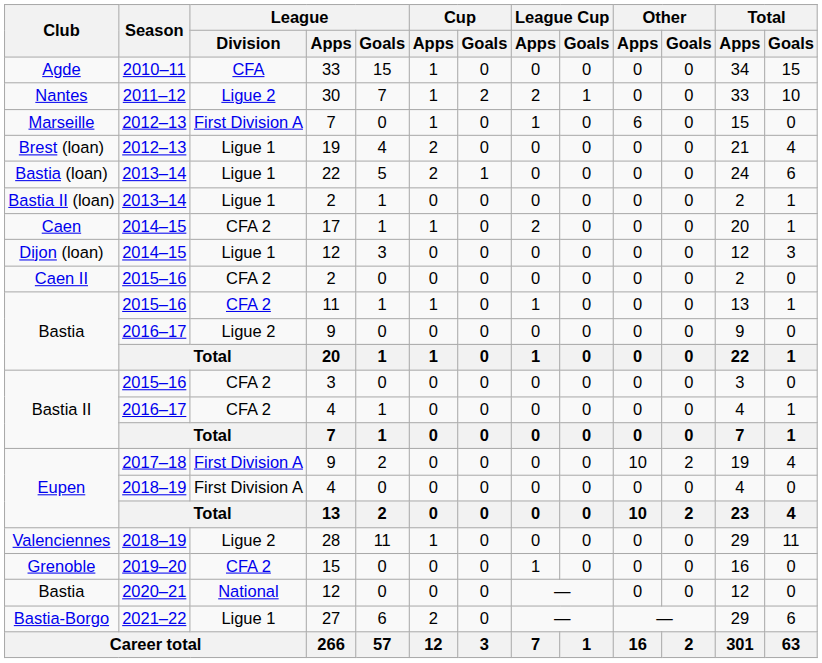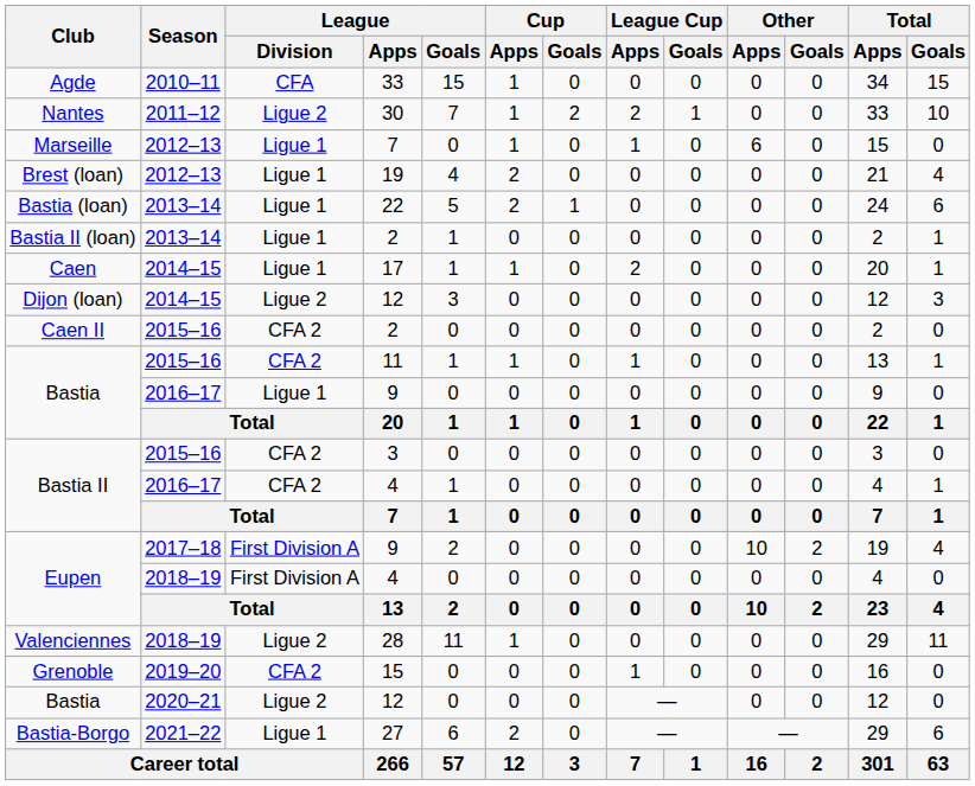 <table class="wikitable" style="text-align: center">
 <tr>
 <th rowspan="2">Club</th>
 <th rowspan="2">Season</th>
 <th colspan="3">League</th>
 <th colspan="2">Cup</th>
 <th colspan="2">League Cup</th>
 <th colspan="2">Other</th>
 <th colspan="2">Total</th>
 </tr>
 <tr>
 <th>Division</th>
 <th>Apps</th>
 <th>Goals</th>
 <th>Apps</th>
 <th>Goals</th>
 <th>Apps</th>
 <th>Goals</th>
 <th>Apps</th>
 <th>Goals</th>
 <th>Apps</th>
 <th>Goals</th>
 </tr>
 <tr>
 <td><a href='#'>Agde</a></td>
 <td><a href='#'>2010–11</a></td>
 <td><a href='#'>CFA</a></td>
 <td>33</td>
 <td>15</td>
 <td>1</td>
 <td>0</td>
 <td>0</td>
 <td>0</td>
 <td>0</td>
 <td>0</td>
 <td>34</td>
 <td>15</td>
 </tr>
 <tr>
 <td><a href='#'>Nantes</a></td>
 <td><a href='#'>2011–12</a></td>
 <td><a href='#'>Ligue 2</a></td>
 <td>30</td>
 <td>7</td>
 <td>1</td>
 <td>2</td>
 <td>2</td>
 <td>1</td>
 <td>0</td>
 <td>0</td>
 <td>33</td>
 <td>10</td>
 </tr>
 <tr>
 <td><a href='#'>Marseille</a></td>
 <td><a href='#'>2012–13</a></td>
-<td><a href='#'>First Division A</a></td>
+<td><a href='#'>Ligue 1</a></td>
 <td>7</td>
 <td>0</td>
 <td>1</td>
 <td>0</td>
 <td>1</td>
 <td>0</td>
 <td>6</td>
 <td>0</td>
 <td>15</td>
 <td>0</td>
 </tr>
 <tr>
 <td><a href='#'>Brest</a> (loan)</td>
 <td><a href='#'>2012–13</a></td>
 <td>Ligue 1</td>
 <td>19</td>
 <td>4</td>
 <td>2</td>
 <td>0</td>
 <td>0</td>
 <td>0</td>
 <td>0</td>
 <td>0</td>
 <td>21</td>
 <td>4</td>
 </tr>
 <tr>
 <td><a href='#'>Bastia</a> (loan)</td>
 <td><a href='#'>2013–14</a></td>
 <td>Ligue 1</td>
 <td>22</td>
 <td>5</td>
 <td>2</td>
 <td>1</td>
 <td>0</td>
 <td>0</td>
 <td>0</td>
 <td>0</td>
 <td>24</td>
 <td>6</td>
 </tr>
 <tr>
 <td><a href='#'>Bastia II</a> (loan)</td>
 <td><a href='#'>2013–14</a></td>
 <td>Ligue 1</td>
 <td>2</td>
 <td>1</td>
 <td>0</td>
 <td>0</td>
 <td>0</td>
 <td>0</td>
 <td>0</td>
 <td>0</td>
 <td>2</td>
 <td>1</td>
 </tr>
 <tr>
 <td><a href='#'>Caen</a></td>
 <td><a href='#'>2014–15</a></td>
-<td>CFA 2</td>
+<td>Ligue 1</td>
 <td>17</td>
 <td>1</td>
 <td>1</td>
 <td>0</td>
 <td>2</td>
 <td>0</td>
 <td>0</td>
 <td>0</td>
 <td>20</td>
 <td>1</td>
 </tr>
 <tr>
 <td><a href='#'>Dijon</a> (loan)</td>
 <td><a href='#'>2014–15</a></td>
-<td>Ligue 1</td>
+<td>Ligue 2</td>
 <td>12</td>
 <td>3</td>
 <td>0</td>
 <td>0</td>
 <td>0</td>
 <td>0</td>
 <td>0</td>
 <td>0</td>
 <td>12</td>
 <td>3</td>
 </tr>
 <tr>
 <td><a href='#'>Caen II</a></td>
 <td><a href='#'>2015–16</a></td>
 <td>CFA 2</td>
 <td>2</td>
 <td>0</td>
 <td>0</td>
 <td>0</td>
 <td>0</td>
 <td>0</td>
 <td>0</td>
 <td>0</td>
 <td>2</td>
 <td>0</td>
 </tr>
 <tr>
 <td rowspan="3">Bastia</td>
 <td><a href='#'>2015–16</a></td>
 <td><a href='#'>CFA 2</a></td>
 <td>11</td>
 <td>1</td>
 <td>1</td>
 <td>0</td>
 <td>1</td>
 <td>0</td>
 <td>0</td>
 <td>0</td>
 <td>13</td>
 <td>1</td>
 </tr>
 <tr>
 <td><a href='#'>2016–17</a></td>
-<td>Ligue 2</td>
+<td>Ligue 1</td>
 <td>9</td>
 <td>0</td>
 <td>0</td>
 <td>0</td>
 <td>0</td>
 <td>0</td>
 <td>0</td>
 <td>0</td>
 <td>9</td>
 <td>0</td>
 </tr>
 <tr>
 <th colspan="2">Total</th>
 <th>20</th>
 <th>1</th>
 <th>1</th>
 <th>0</th>
 <th>1</th>
 <th>0</th>
 <th>0</th>
 <th>0</th>
 <th>22</th>
 <th>1</th>
 </tr>
 <tr>
 <td rowspan="3">Bastia II</td>
 <td><a href='#'>2015–16</a></td>
 <td>CFA 2</td>
 <td>3</td>
 <td>0</td>
 <td>0</td>
 <td>0</td>
 <td>0</td>
 <td>0</td>
 <td>0</td>
 <td>0</td>
 <td>3</td>
 <td>0</td>
 </tr>
 <tr>
 <td><a href='#'>2016–17</a></td>
 <td>CFA 2</td>
 <td>4</td>
 <td>1</td>
 <td>0</td>
 <td>0</td>
 <td>0</td>
 <td>0</td>
 <td>0</td>
 <td>0</td>
 <td>4</td>
 <td>1</td>
 </tr>
 <tr>
 <th colspan="2">Total</th>
 <th>7</th>
 <th>1</th>
 <th>0</th>
 <th>0</th>
 <th>0</th>
 <th>0</th>
 <th>0</th>
 <th>0</th>
 <th>7</th>
 <th>1</th>
 </tr>
 <tr>
 <td rowspan="3"><a href='#'>Eupen</a></td>
 <td><a href='#'>2017–18</a></td>
 <td><a href='#'>First Division A</a></td>
 <td>9</td>
 <td>2</td>
 <td>0</td>
 <td>0</td>
 <td>0</td>
 <td>0</td>
 <td>10</td>
 <td>2</td>
 <td>19</td>
 <td>4</td>
 </tr>
 <tr>
 <td><a href='#'>2018–19</a></td>
 <td>First Division A</td>
 <td>4</td>
 <td>0</td>
 <td>0</td>
 <td>0</td>
 <td>0</td>
 <td>0</td>
 <td>0</td>
 <td>0</td>
 <td>4</td>
 <td>0</td>
 </tr>
 <tr>
 <th colspan="2">Total</th>
 <th>13</th>
 <th>2</th>
 <th>0</th>
 <th>0</th>
 <th>0</th>
 <th>0</th>
 <th>10</th>
 <th>2</th>
 <th>23</th>
 <th>4</th>
 </tr>
 <tr>
 <td><a href='#'>Valenciennes</a></td>
 <td><a href='#'>2018–19</a></td>
 <td>Ligue 2</td>
 <td>28</td>
 <td>11</td>
 <td>1</td>
 <td>0</td>
 <td>0</td>
 <td>0</td>
 <td>0</td>
 <td>0</td>
 <td>29</td>
 <td>11</td>
 </tr>
 <tr>
 <td><a href='#'>Grenoble</a></td>
 <td><a href='#'>2019–20</a></td>
 <td><a href='#'>CFA 2</a></td>
 <td>15</td>
 <td>0</td>
 <td>0</td>
 <td>0</td>
 <td>1</td>
 <td>0</td>
 <td>0</td>
 <td>0</td>
 <td>16</td>
 <td>0</td>
 </tr>
 <tr>
 <td>Bastia</td>
 <td><a href='#'>2020–21</a></td>
-<td><a href='#'>National</a></td>
+<td>Ligue 2</td>
 <td>12</td>
 <td>0</td>
 <td>0</td>
 <td>0</td>
 <td colspan="2">—</td>
 <td>0</td>
 <td>0</td>
 <td>12</td>
 <td>0</td>
 </tr>
 <tr>
 <td><a href='#'>Bastia-Borgo</a></td>
 <td><a href='#'>2021–22</a></td>
 <td>Ligue 1</td>
 <td>27</td>
 <td>6</td>
 <td>2</td>
 <td>0</td>
 <td colspan="2">—</td>
 <td colspan="2">—</td>
 <td>29</td>
 <td>6</td>
 </tr>
 <tr>
 <th colspan="3">Career total</th>
 <th>266</th>
 <th>57</th>
 <th>12</th>
 <th>3</th>
 <th>7</th>
 <th>1</th>
 <th>16</th>
 <th>2</th>
 <th>301</th>
 <th>63</th>
 </tr>
 </table>
